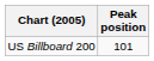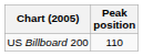 <table class="wikitable">
 <tr>
 <th>Chart (2005)</th>
 <th>Peak<br>position</th>
 </tr>
 <tr>
 <td>US <em>Billboard</em> 200</td>
-<td align="center">101</td>
+<td align="center">110</td>
 </tr>
 </table>
